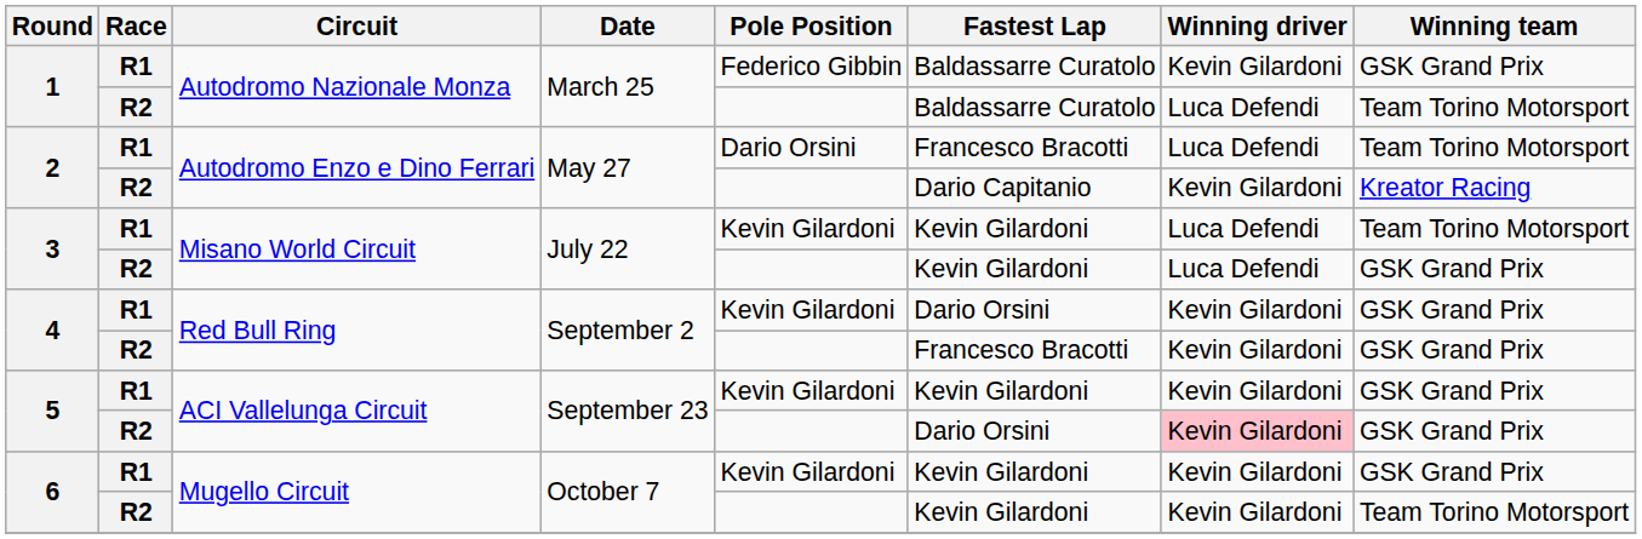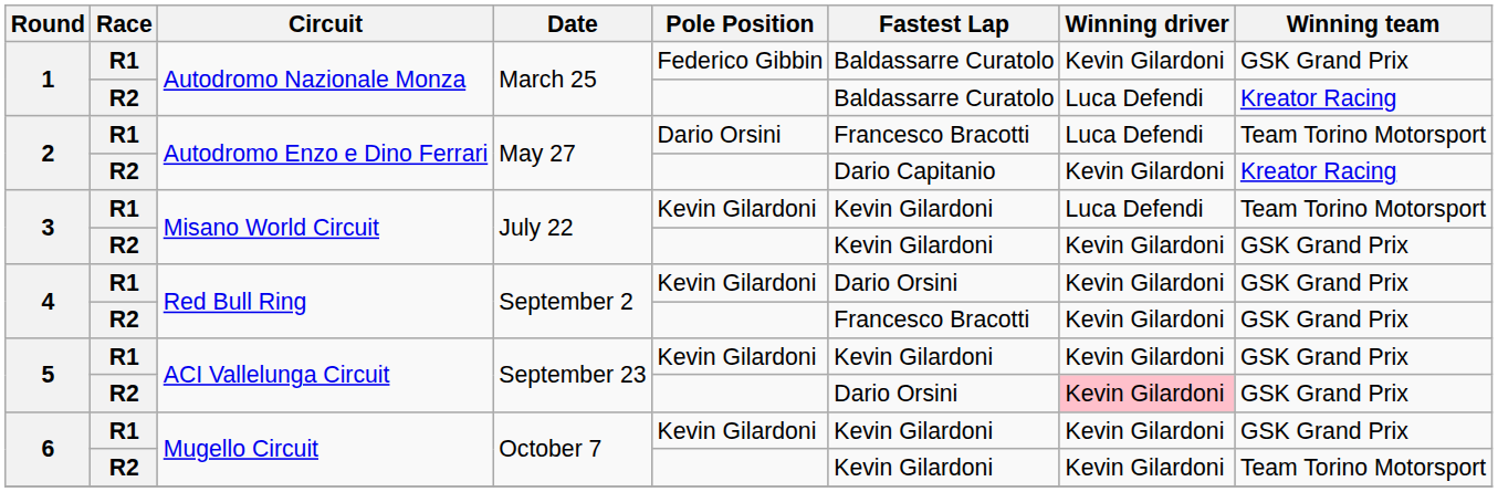 <table class="wikitable" style="font-size:85%;">
 <tr>
 <th>Round</th>
 <th>Race</th>
 <th>Circuit</th>
 <th>Date</th>
 <th>Pole Position</th>
 <th>Fastest Lap</th>
 <th>Winning driver</th>
 <th>Winning team</th>
 </tr>
 <tr>
 <th rowspan=2>1</th>
 <th>R1</th>
 <td nowrap rowspan=2> <a href='#'>Autodromo Nazionale Monza</a></td>
 <td nowrap rowspan=2>March 25</td>
 <td nowrap> Federico Gibbin</td>
 <td nowrap> Baldassarre Curatolo</td>
 <td nowrap> Kevin Gilardoni</td>
 <td nowrap> GSK Grand Prix</td>
 </tr>
 <tr>
 <th>R2</th>
 <td nowrap></td>
 <td nowrap> Baldassarre Curatolo</td>
 <td nowrap> Luca Defendi</td>
-<td nowrap> Team Torino Motorsport</td>
+<td nowrap> <a href='#'>Kreator Racing</a></td>
 </tr>
 <tr>
 <th rowspan=2>2</th>
 <th>R1</th>
 <td nowrap rowspan=2> <a href='#'>Autodromo Enzo e Dino Ferrari</a></td>
 <td nowrap rowspan=2>May 27</td>
 <td nowrap> Dario Orsini</td>
 <td nowrap> Francesco Bracotti</td>
 <td nowrap> Luca Defendi</td>
 <td nowrap> Team Torino Motorsport</td>
 </tr>
 <tr>
 <th>R2</th>
 <td nowrap></td>
 <td nowrap> Dario Capitanio</td>
 <td nowrap> Kevin Gilardoni</td>
 <td nowrap> <a href='#'>Kreator Racing</a></td>
 </tr>
 <tr>
 <th rowspan=2>3</th>
 <th>R1</th>
 <td nowrap rowspan=2> <a href='#'>Misano World Circuit</a></td>
 <td nowrap rowspan=2>July 22</td>
 <td nowrap> Kevin Gilardoni</td>
 <td nowrap> Kevin Gilardoni</td>
 <td nowrap> Luca Defendi</td>
 <td nowrap> Team Torino Motorsport</td>
 </tr>
 <tr>
 <th>R2</th>
 <td nowrap></td>
 <td nowrap> Kevin Gilardoni</td>
-<td nowrap> Luca Defendi</td>
+<td nowrap> Kevin Gilardoni</td>
 <td nowrap> GSK Grand Prix</td>
 </tr>
 <tr>
 <th rowspan=2>4</th>
 <th>R1</th>
 <td nowrap rowspan=2> <a href='#'>Red Bull Ring</a></td>
 <td nowrap rowspan=2>September 2</td>
 <td nowrap> Kevin Gilardoni</td>
 <td nowrap> Dario Orsini</td>
 <td nowrap> Kevin Gilardoni</td>
 <td nowrap> GSK Grand Prix</td>
 </tr>
 <tr>
 <th>R2</th>
 <td nowrap></td>
 <td nowrap> Francesco Bracotti</td>
 <td nowrap> Kevin Gilardoni</td>
 <td nowrap> GSK Grand Prix</td>
 </tr>
 <tr>
 <th rowspan=2>5</th>
 <th>R1</th>
 <td nowrap rowspan=2> <a href='#'>ACI Vallelunga Circuit</a></td>
 <td nowrap rowspan=2>September 23</td>
 <td nowrap> Kevin Gilardoni</td>
 <td nowrap> Kevin Gilardoni</td>
 <td nowrap> Kevin Gilardoni</td>
 <td nowrap> GSK Grand Prix</td>
 </tr>
 <tr>
 <th>R2</th>
 <td nowrap></td>
 <td nowrap> Dario Orsini</td>
 <td nowrap style="background: pink;"> Kevin Gilardoni</td>
 <td nowrap> GSK Grand Prix</td>
 </tr>
 <tr>
 <th rowspan=2>6</th>
 <th>R1</th>
 <td nowrap rowspan=2> <a href='#'>Mugello Circuit</a></td>
 <td nowrap rowspan=2>October 7</td>
 <td nowrap> Kevin Gilardoni</td>
 <td nowrap> Kevin Gilardoni</td>
 <td nowrap> Kevin Gilardoni</td>
 <td nowrap> GSK Grand Prix</td>
 </tr>
 <tr>
 <th>R2</th>
 <td nowrap></td>
 <td nowrap> Kevin Gilardoni</td>
 <td nowrap> Kevin Gilardoni</td>
 <td nowrap> Team Torino Motorsport</td>
 </tr>
 <tr>
 </tr>
 </table>
